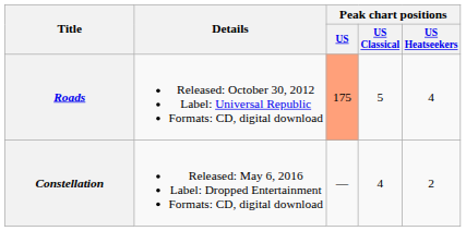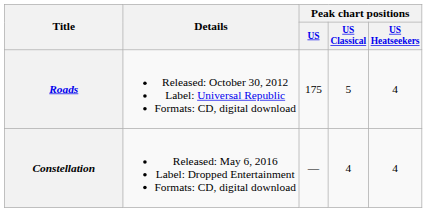 <table class="wikitable plainrowheaders" style="text-align:center;">
 <tr>
 <th rowspan="2" style="width:10em;">Title</th>
 <th rowspan="2" style="width:15em;">Details</th>
 <th colspan="3">Peak chart positions</th>
 </tr>
 <tr style="font-size:smaller;">
 <th width="35"><a href='#'>US</a><br></th>
 <th width="35"><a href='#'>US<br>Classical</a><br></th>
 <th width="35"><a href='#'>US<br>Heatseekers</a><br></th>
 </tr>
 <tr>
 <th scope="row"><em><a href='#'>Roads</a></em></th>
 <td><br><ul><li>Released: October 30, 2012</li><li>Label: <a href='#'>Universal Republic</a></li><li>Formats: CD, digital download</li></ul></td>
-<td style="background: lightsalmon;">175</td>
+<td>175</td>
 <td>5</td>
 <td>4</td>
 </tr>
 <tr>
 <th scope="row"><em>Constellation</em></th>
 <td><br><ul><li>Released: May 6, 2016</li><li>Label: Dropped Entertainment</li><li>Formats: CD, digital download</li></ul></td>
 <td>—</td>
 <td>4</td>
-<td>2</td>
+<td>4</td>
 </tr>
 </table>
